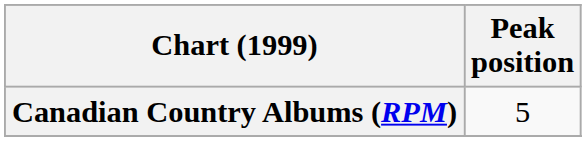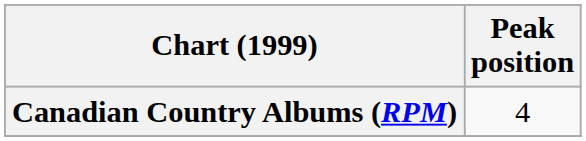 <table class="wikitable sortable plainrowheaders" style="text-align:center">
 <tr>
 <th scope="col">Chart (1999)</th>
 <th scope="col">Peak<br>position</th>
 </tr>
 <tr>
 <th scope="row">Canadian Country Albums (<em><a href='#'>RPM</a></em>)</th>
-<td>5</td>
+<td>4</td>
 </tr>
 <tr>
 </tr>
 <tr>
 </tr>
 </table>
